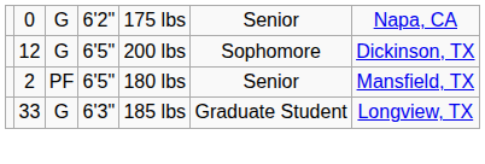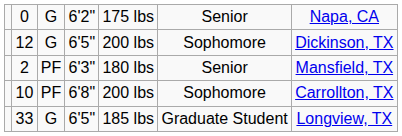 <table class="wikitable sortable" style="text-align: center">
 <tr align=center>
 </tr>
 <tr>
 <td></td>
 <td>0</td>
 <td>G</td>
 <td>6'2"</td>
 <td>175 lbs</td>
 <td>Senior</td>
 <td><a href='#'>Napa, CA</a></td>
 </tr>
 <tr>
 <td></td>
 <td>12</td>
 <td>G</td>
 <td>6'5"</td>
 <td>200 lbs</td>
 <td>Sophomore</td>
 <td><a href='#'>Dickinson, TX</a></td>
 </tr>
 <tr>
 <td></td>
 <td>2</td>
 <td>PF</td>
-<td>6'5"</td>
+<td>6'3"</td>
 <td>180 lbs</td>
 <td>Senior</td>
 <td><a href='#'>Mansfield, TX</a></td>
 </tr>
 <tr>
 <td></td>
+<td>10</td>
+<td>PF</td>
+<td>6'8"</td>
+<td>200 lbs</td>
+<td>Sophomore</td>
+<td><a href='#'>Carrollton, TX</a></td>
+</tr>
+<tr>
+<td></td>
 <td>33</td>
 <td>G</td>
-<td>6'3"</td>
+<td>6'5"</td>
 <td>185 lbs</td>
 <td>Graduate Student</td>
 <td><a href='#'>Longview, TX</a></td>
 </tr>
 </table>
